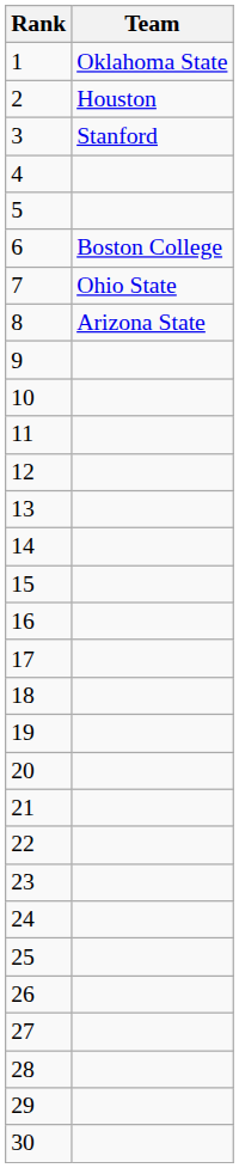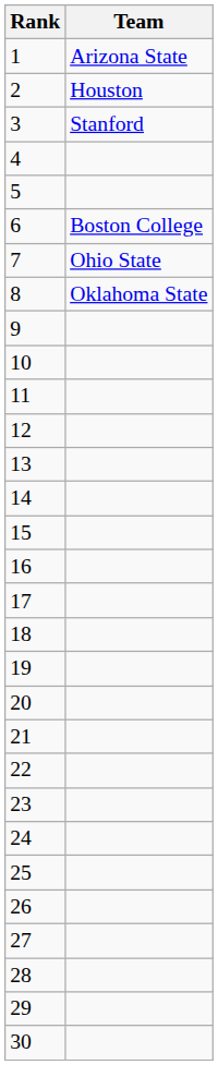 <table class=wikitable>
 <tr>
 <th>Rank</th>
 <th>Team</th>
 </tr>
 <tr>
 <td>1</td>
-<td><a href='#'>Oklahoma State</a></td>
+<td><a href='#'>Arizona State</a></td>
 </tr>
 <tr>
 <td>2</td>
 <td><a href='#'>Houston</a></td>
 </tr>
 <tr>
 <td>3</td>
 <td><a href='#'>Stanford</a></td>
 </tr>
 <tr>
 <td>4</td>
 <td></td>
 </tr>
 <tr>
 <td>5</td>
 <td></td>
 </tr>
 <tr>
 <td>6</td>
 <td><a href='#'>Boston College</a></td>
 </tr>
 <tr>
 <td>7</td>
 <td><a href='#'>Ohio State</a></td>
 </tr>
 <tr>
 <td>8</td>
-<td><a href='#'>Arizona State</a></td>
+<td><a href='#'>Oklahoma State</a></td>
 </tr>
 <tr>
 <td>9</td>
 <td></td>
 </tr>
 <tr>
 <td>10</td>
 <td></td>
 </tr>
 <tr>
 <td>11</td>
 <td></td>
 </tr>
 <tr>
 <td>12</td>
 <td></td>
 </tr>
 <tr>
 <td>13</td>
 <td></td>
 </tr>
 <tr>
 <td>14</td>
 <td></td>
 </tr>
 <tr>
 <td>15</td>
 <td></td>
 </tr>
 <tr>
 <td>16</td>
 <td></td>
 </tr>
 <tr>
 <td>17</td>
 <td></td>
 </tr>
 <tr>
 <td>18</td>
 <td></td>
 </tr>
 <tr>
 <td>19</td>
 <td></td>
 </tr>
 <tr>
 <td>20</td>
 <td></td>
 </tr>
 <tr>
 <td>21</td>
 <td></td>
 </tr>
 <tr>
 <td>22</td>
 <td></td>
 </tr>
 <tr>
 <td>23</td>
 <td></td>
 </tr>
 <tr>
 <td>24</td>
 <td></td>
 </tr>
 <tr>
 <td>25</td>
 <td></td>
 </tr>
 <tr>
 <td>26</td>
 <td></td>
 </tr>
 <tr>
 <td>27</td>
 <td></td>
 </tr>
 <tr>
 <td>28</td>
 <td></td>
 </tr>
 <tr>
 <td>29</td>
 <td></td>
 </tr>
 <tr>
 <td>30</td>
 <td></td>
 </tr>
 </table>
